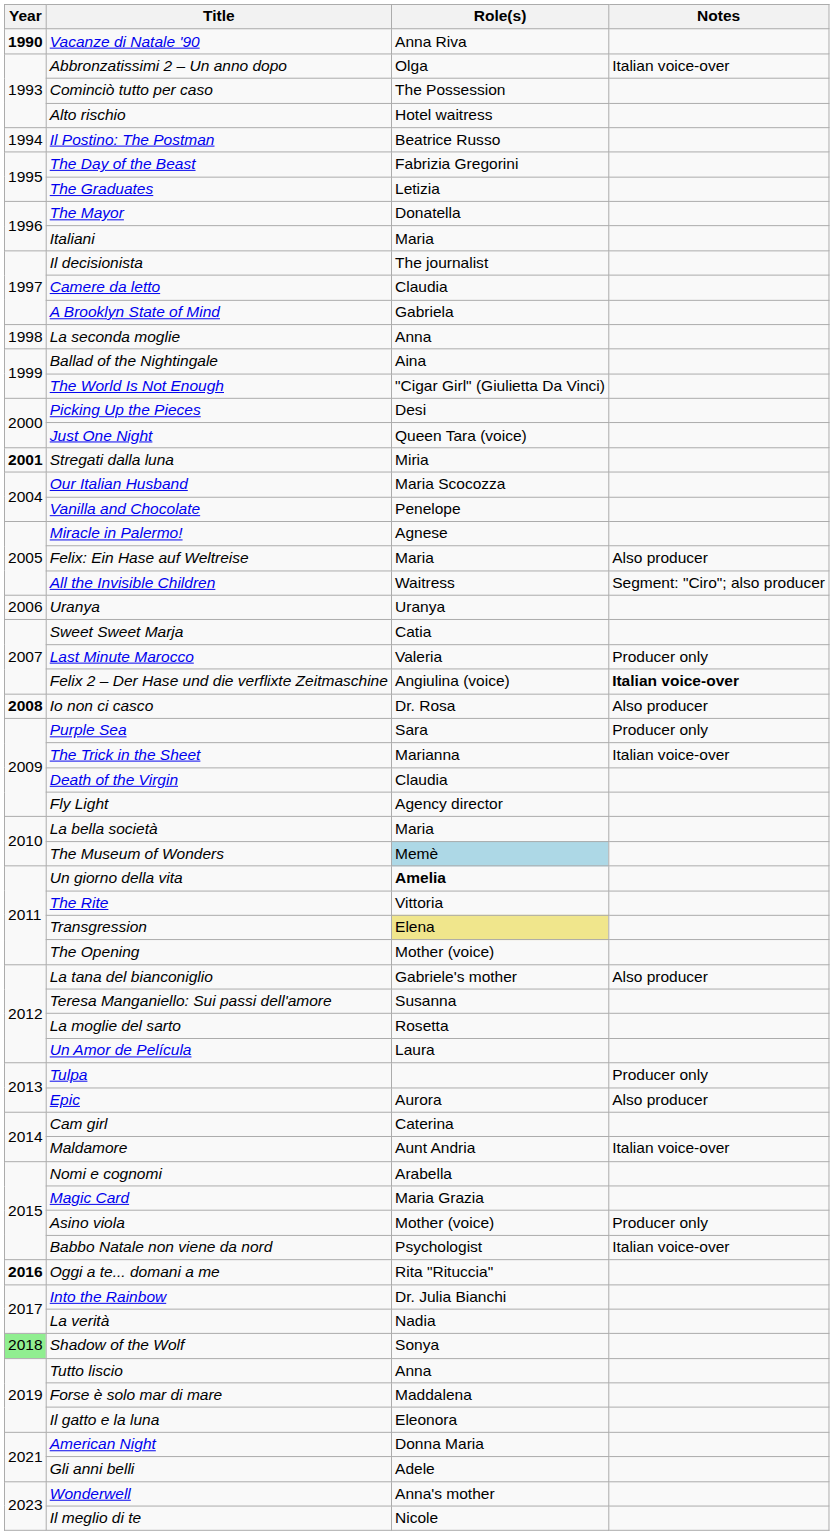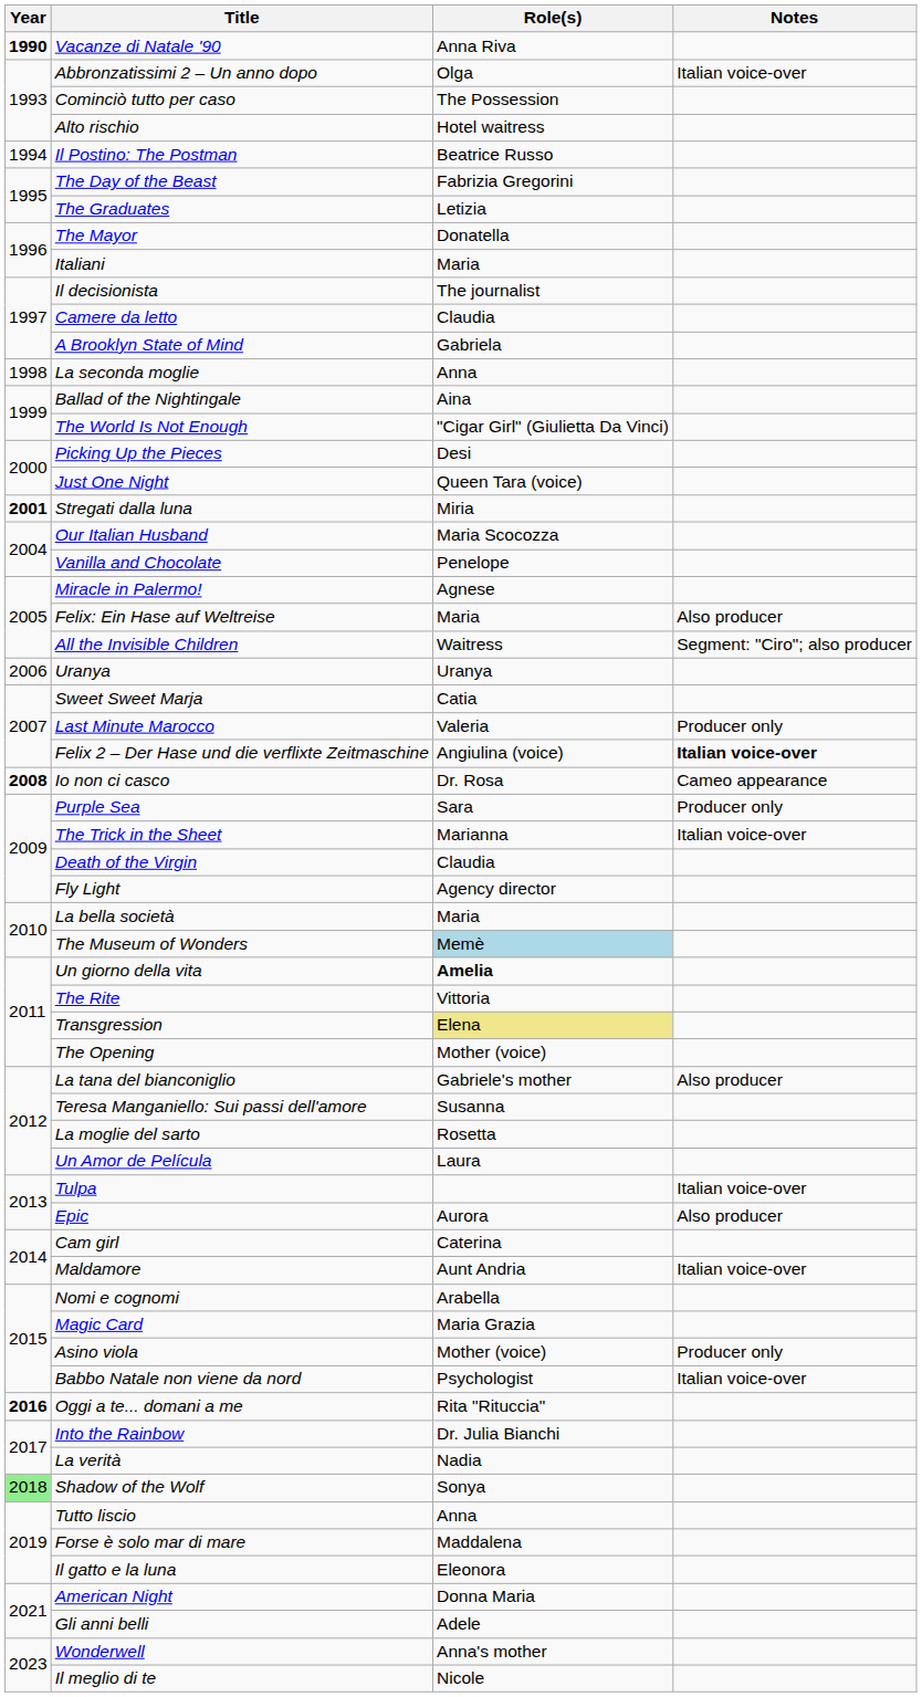 <table class="wikitable plainrowheaders sortable">
 <tr>
 <th scope="col">Year</th>
 <th scope="col">Title</th>
 <th scope="col">Role(s)</th>
 <th scope="col" class="unsortable">Notes</th>
 </tr>
 <tr>
 <td><strong>1990</strong></td>
 <td><em><a href='#'>Vacanze di Natale '90</a></em></td>
 <td>Anna Riva</td>
 <td></td>
 </tr>
 <tr>
 <td rowspan="3">1993</td>
 <td><em>Abbronzatissimi 2 – Un anno dopo</em></td>
 <td>Olga</td>
 <td>Italian voice-over</td>
 </tr>
 <tr>
 <td><em>Cominciò tutto per caso</em></td>
 <td>The Possession</td>
 <td></td>
 </tr>
 <tr>
 <td><em>Alto rischio</em></td>
 <td>Hotel waitress</td>
 <td></td>
 </tr>
 <tr>
 <td>1994</td>
 <td><em><a href='#'>Il Postino: The Postman</a></em></td>
 <td>Beatrice Russo</td>
 <td></td>
 </tr>
 <tr>
 <td rowspan="2">1995</td>
 <td><em><a href='#'>The Day of the Beast</a></em></td>
 <td>Fabrizia Gregorini</td>
 <td></td>
 </tr>
 <tr>
 <td><em><a href='#'>The Graduates</a></em></td>
 <td>Letizia</td>
 <td></td>
 </tr>
 <tr>
 <td rowspan="2">1996</td>
 <td><em><a href='#'>The Mayor</a></em></td>
 <td>Donatella</td>
 <td></td>
 </tr>
 <tr>
 <td><em>Italiani</em></td>
 <td>Maria</td>
 <td></td>
 </tr>
 <tr>
 <td rowspan="3">1997</td>
 <td><em>Il decisionista</em></td>
 <td>The journalist</td>
 <td></td>
 </tr>
 <tr>
 <td><em><a href='#'>Camere da letto</a></em></td>
 <td>Claudia</td>
 <td></td>
 </tr>
 <tr>
 <td><em><a href='#'>A Brooklyn State of Mind</a></em></td>
 <td>Gabriela</td>
 <td></td>
 </tr>
 <tr>
 <td>1998</td>
 <td><em>La seconda moglie</em></td>
 <td>Anna</td>
 <td></td>
 </tr>
 <tr>
 <td rowspan="2">1999</td>
 <td><em>Ballad of the Nightingale</em></td>
 <td>Aina</td>
 <td></td>
 </tr>
 <tr>
 <td><em><a href='#'>The World Is Not Enough</a></em></td>
 <td>"Cigar Girl" (Giulietta Da Vinci)</td>
 <td></td>
 </tr>
 <tr>
 <td rowspan="2">2000</td>
 <td><em><a href='#'>Picking Up the Pieces</a></em></td>
 <td>Desi</td>
 <td></td>
 </tr>
 <tr>
 <td><em><a href='#'>Just One Night</a></em></td>
 <td>Queen Tara (voice)</td>
 <td></td>
 </tr>
 <tr>
 <td><strong>2001</strong></td>
 <td><em>Stregati dalla luna</em></td>
 <td>Miria</td>
 <td></td>
 </tr>
 <tr>
 <td rowspan="2">2004</td>
 <td><em><a href='#'>Our Italian Husband</a></em></td>
 <td>Maria Scocozza</td>
 <td></td>
 </tr>
 <tr>
 <td><em><a href='#'>Vanilla and Chocolate</a></em></td>
 <td>Penelope</td>
 <td></td>
 </tr>
 <tr>
 <td rowspan="3">2005</td>
 <td><em><a href='#'>Miracle in Palermo!</a></em></td>
 <td>Agnese</td>
 <td></td>
 </tr>
 <tr>
 <td><em>Felix: Ein Hase auf Weltreise</em></td>
 <td>Maria</td>
 <td>Also producer</td>
 </tr>
 <tr>
 <td><em><a href='#'>All the Invisible Children</a></em></td>
 <td>Waitress</td>
 <td>Segment: "Ciro"; also producer</td>
 </tr>
 <tr>
 <td>2006</td>
 <td><em>Uranya</em></td>
 <td>Uranya</td>
 <td></td>
 </tr>
 <tr>
 <td rowspan="3">2007</td>
 <td><em>Sweet Sweet Marja</em></td>
 <td>Catia</td>
 <td></td>
 </tr>
 <tr>
 <td><em><a href='#'>Last Minute Marocco</a></em></td>
 <td>Valeria</td>
 <td>Producer only</td>
 </tr>
 <tr>
 <td><em>Felix 2 – Der Hase und die verflixte Zeitmaschine</em></td>
 <td>Angiulina (voice)</td>
 <td><strong>Italian voice-over</strong></td>
 </tr>
 <tr>
 <td><strong>2008</strong></td>
 <td><em>Io non ci casco</em></td>
 <td>Dr. Rosa</td>
-<td>Also producer</td>
+<td>Cameo appearance</td>
 </tr>
 <tr>
 <td rowspan="4">2009</td>
 <td><em><a href='#'>Purple Sea</a></em></td>
 <td>Sara</td>
 <td>Producer only</td>
 </tr>
 <tr>
 <td><em><a href='#'>The Trick in the Sheet</a></em></td>
 <td>Marianna</td>
 <td>Italian voice-over</td>
 </tr>
 <tr>
 <td><em><a href='#'>Death of the Virgin</a></em></td>
 <td>Claudia</td>
 <td></td>
 </tr>
 <tr>
 <td><em>Fly Light</em></td>
 <td>Agency director</td>
 <td></td>
 </tr>
 <tr>
 <td rowspan="2">2010</td>
 <td><em>La bella società</em></td>
 <td>Maria</td>
 <td></td>
 </tr>
 <tr>
 <td><em>The Museum of Wonders</em></td>
 <td style="background: lightblue;">Memè</td>
 <td></td>
 </tr>
 <tr>
 <td rowspan="4">2011</td>
 <td><em>Un giorno della vita</em></td>
 <td><strong>Amelia</strong></td>
 <td></td>
 </tr>
 <tr>
 <td><em><a href='#'>The Rite</a></em></td>
 <td>Vittoria</td>
 <td></td>
 </tr>
 <tr>
 <td><em>Transgression</em></td>
 <td style="background: khaki;">Elena</td>
 <td></td>
 </tr>
 <tr>
 <td><em>The Opening</em></td>
 <td>Mother (voice)</td>
 <td></td>
 </tr>
 <tr>
 <td rowspan="4">2012</td>
 <td><em>La tana del bianconiglio</em></td>
 <td>Gabriele's mother</td>
 <td>Also producer</td>
 </tr>
 <tr>
 <td><em>Teresa Manganiello: Sui passi dell'amore</em></td>
 <td>Susanna</td>
 <td></td>
 </tr>
 <tr>
 <td><em>La moglie del sarto</em></td>
 <td>Rosetta</td>
 <td></td>
 </tr>
 <tr>
 <td><em><a href='#'>Un Amor de Película</a></em></td>
 <td>Laura</td>
 <td></td>
 </tr>
 <tr>
 <td rowspan="2">2013</td>
 <td><em><a href='#'>Tulpa</a></em></td>
 <td></td>
-<td>Producer only</td>
+<td>Italian voice-over</td>
 </tr>
 <tr>
 <td><em><a href='#'>Epic</a></em></td>
 <td>Aurora</td>
 <td>Also producer</td>
 </tr>
 <tr>
 <td rowspan="2">2014</td>
 <td><em>Cam girl</em></td>
 <td>Caterina</td>
 <td></td>
 </tr>
 <tr>
 <td><em>Maldamore</em></td>
 <td>Aunt Andria</td>
 <td>Italian voice-over</td>
 </tr>
 <tr>
 <td rowspan="4">2015</td>
 <td><em>Nomi e cognomi</em></td>
 <td>Arabella</td>
 <td></td>
 </tr>
 <tr>
 <td><em><a href='#'>Magic Card</a></em></td>
 <td>Maria Grazia</td>
 <td></td>
 </tr>
 <tr>
 <td><em>Asino viola</em></td>
 <td>Mother (voice)</td>
 <td>Producer only</td>
 </tr>
 <tr>
 <td><em>Babbo Natale non viene da nord</em></td>
 <td>Psychologist</td>
 <td>Italian voice-over</td>
 </tr>
 <tr>
 <td><strong>2016</strong></td>
 <td><em>Oggi a te... domani a me</em></td>
 <td>Rita "Rituccia"</td>
 <td></td>
 </tr>
 <tr>
 <td rowspan="2">2017</td>
 <td><em><a href='#'>Into the Rainbow</a></em></td>
 <td>Dr. Julia Bianchi</td>
 <td></td>
 </tr>
 <tr>
 <td><em>La verità</em></td>
 <td>Nadia</td>
 <td></td>
 </tr>
 <tr>
 <td style="background: lightgreen;">2018</td>
 <td><em>Shadow of the Wolf</em></td>
 <td>Sonya</td>
 <td></td>
 </tr>
 <tr>
 <td rowspan="3">2019</td>
 <td><em>Tutto liscio</em></td>
 <td>Anna</td>
 <td></td>
 </tr>
 <tr>
 <td><em>Forse è solo mar di mare</em></td>
 <td>Maddalena</td>
 <td></td>
 </tr>
 <tr>
 <td><em>Il gatto e la luna</em></td>
 <td>Eleonora</td>
 <td></td>
 </tr>
 <tr>
 <td rowspan="2">2021</td>
 <td><em><a href='#'>American Night</a></em></td>
 <td>Donna Maria</td>
 <td></td>
 </tr>
 <tr>
 <td><em>Gli anni belli</em></td>
 <td>Adele</td>
 <td></td>
 </tr>
 <tr>
 <td rowspan="2">2023</td>
 <td><em><a href='#'>Wonderwell</a></em></td>
 <td>Anna's mother</td>
 <td></td>
 </tr>
 <tr>
 <td><em>Il meglio di te</em></td>
 <td>Nicole</td>
 <td></td>
 </tr>
 </table>
